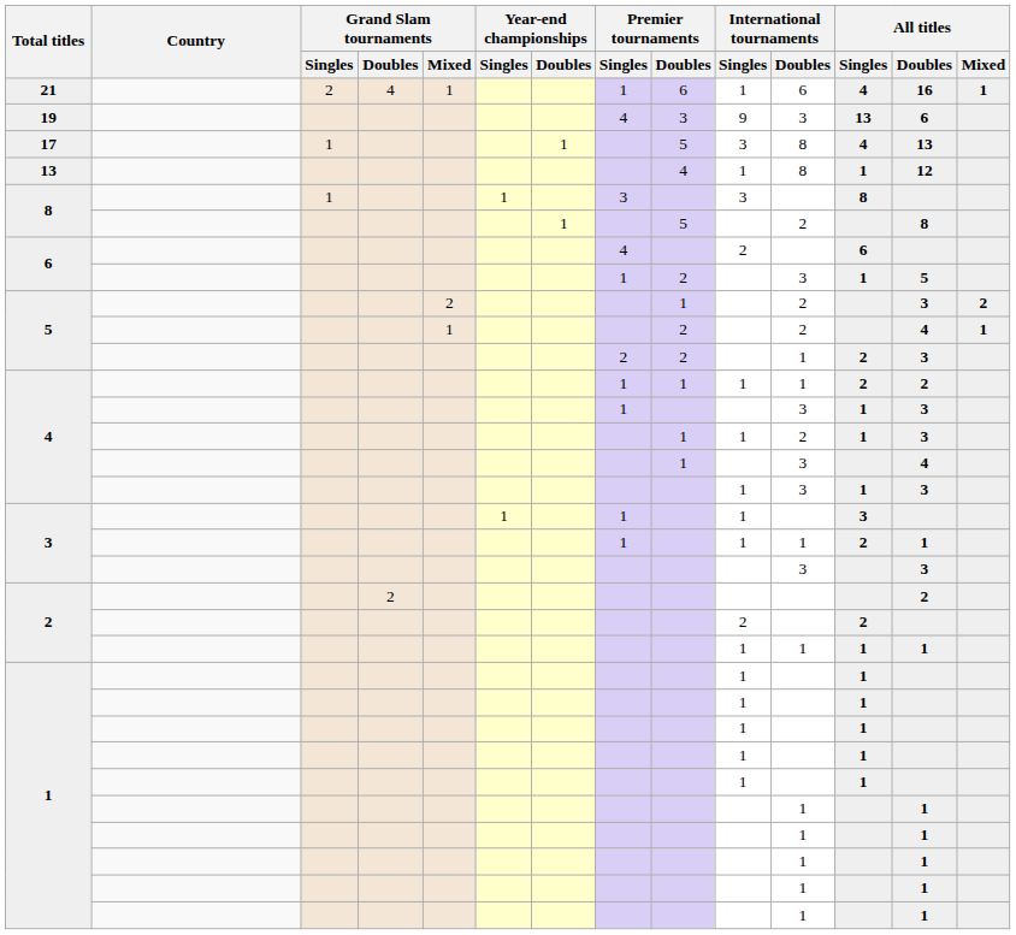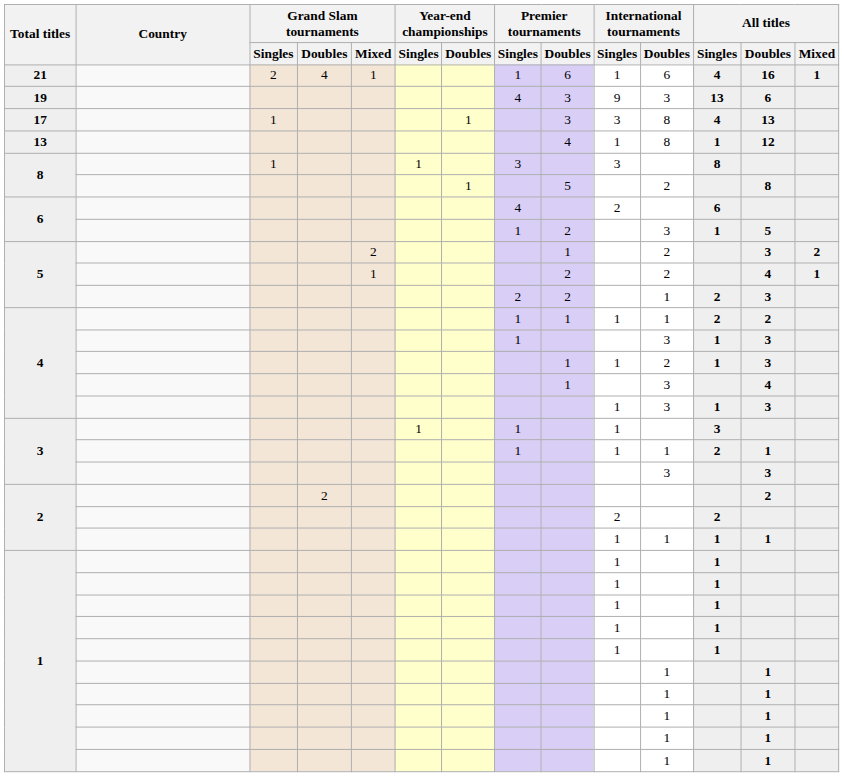 <table class="wikitable" style="font-size:90%;">
 <tr>
 <th style="width:70px;" rowspan="2">Total titles</th>
 <th style="width:180px;" rowspan="2">Country</th>
 <th style="width:150px;" colspan="3">Grand Slam<br>tournaments</th>
 <th style="width:100px;" colspan="2">Year-end<br>championships</th>
 <th style="width:100px;" colspan="2">Premier<br>tournaments</th>
 <th style="width:100px;" colspan="2">International<br>tournaments</th>
 <th style="width:150px;" colspan="3">All titles</th>
 </tr>
 <tr align=center>
 <th>Singles</th>
 <th>Doubles</th>
 <th>Mixed</th>
 <th>Singles</th>
 <th>Doubles</th>
 <th>Singles</th>
 <th>Doubles</th>
 <th>Singles</th>
 <th>Doubles</th>
 <th>Singles</th>
 <th>Doubles</th>
 <th>Mixed</th>
 </tr>
 <tr align=center>
 <td style="background:#efefef;"><strong>21</strong></td>
 <td align=left><br></td>
 <td style="background:#F3E6D7">2</td>
 <td style="background:#F3E6D7"> 4</td>
 <td style="background:#F3E6D7"> 1</td>
 <td style="background:#ffffcc"></td>
 <td style="background:#ffffcc"></td>
 <td style="background:#D8CEF6">1</td>
 <td style="background:#D8CEF6"> 6</td>
 <td style="background:#ffffff">1</td>
 <td style="background:#ffffff">6</td>
 <td style="background:#efefef;"><strong>4</strong></td>
 <td style="background:#efefef;"><strong>16</strong></td>
 <td style="background:#efefef;"> <strong>1</strong></td>
 </tr>
 <tr align=center>
 <td style="background:#efefef;"><strong>19</strong></td>
 <td align=left><br></td>
 <td style="background:#F3E6D7"></td>
 <td style="background:#F3E6D7"></td>
 <td style="background:#F3E6D7"></td>
 <td style="background:#ffffcc"></td>
 <td style="background:#ffffcc"></td>
 <td style="background:#D8CEF6">4</td>
 <td style="background:#D8CEF6"> 3</td>
 <td style="background:#ffffff">9</td>
 <td style="background:#ffffff"> 3</td>
 <td style="background:#efefef;"><strong>13</strong></td>
 <td style="background:#efefef;"><strong>6</strong></td>
 <td style="background:#efefef;"></td>
 </tr>
 <tr align=center>
 <td style="background:#efefef;"><strong>17</strong></td>
 <td align=left><br></td>
 <td style="background:#F3E6D7"> 1</td>
 <td style="background:#F3E6D7"></td>
 <td style="background:#F3E6D7"></td>
 <td style="background:#ffffcc"></td>
 <td style="background:#ffffcc"> 1</td>
 <td style="background:#D8CEF6"></td>
-<td style="background:#D8CEF6">5</td>
+<td style="background:#D8CEF6">3</td>
 <td style="background:#ffffff">3</td>
 <td style="background:#ffffff">8</td>
 <td style="background:#efefef;"><strong>4</strong></td>
 <td style="background:#efefef;"><strong>13</strong></td>
 <td style="background:#efefef;"></td>
 </tr>
 <tr align=center>
 <td style="background:#efefef;"><strong>13</strong></td>
 <td align=left><br></td>
 <td style="background:#F3E6D7"></td>
 <td style="background:#F3E6D7"></td>
 <td style="background:#F3E6D7"></td>
 <td style="background:#ffffcc"></td>
 <td style="background:#ffffcc"></td>
 <td style="background:#D8CEF6"></td>
 <td style="background:#D8CEF6">  4</td>
 <td style="background:#ffffff">1</td>
 <td style="background:#ffffff">8</td>
 <td style="background:#efefef;"><strong>1</strong></td>
 <td style="background:#efefef;"><strong>12</strong></td>
 <td style="background:#efefef;"></td>
 </tr>
 <tr align=center>
 <td style="background:#efefef;" rowspan="2"><strong>8</strong></td>
 <td align=left><br></td>
 <td style="background:#F3E6D7"> 1</td>
 <td style="background:#F3E6D7"></td>
 <td style="background:#F3E6D7"></td>
 <td style="background:#ffffcc"> 1</td>
 <td style="background:#ffffcc"></td>
 <td style="background:#D8CEF6">3</td>
 <td style="background:#D8CEF6"></td>
 <td style="background:#ffffff">3</td>
 <td style="background:#ffffff"></td>
 <td style="background:#efefef;"> <strong>8</strong></td>
 <td style="background:#efefef;"></td>
 <td style="background:#efefef;"></td>
 </tr>
 <tr align=center>
 <td align=left><br></td>
 <td style="background:#F3E6D7"></td>
 <td style="background:#F3E6D7"></td>
 <td style="background:#F3E6D7"></td>
 <td style="background:#ffffcc"></td>
 <td style="background:#ffffcc"> 1</td>
 <td style="background:#D8CEF6"></td>
 <td style="background:#D8CEF6">5</td>
 <td style="background:#ffffff"></td>
 <td style="background:#ffffff">2</td>
 <td style="background:#efefef;"></td>
 <td style="background:#efefef;"><strong>8</strong></td>
 <td style="background:#efefef;"></td>
 </tr>
 <tr align=center>
 <td style="background:#efefef;" rowspan="2"><strong>6</strong></td>
 <td align=left><br></td>
 <td style="background:#F3E6D7"></td>
 <td style="background:#F3E6D7"></td>
 <td style="background:#F3E6D7"></td>
 <td style="background:#ffffcc"></td>
 <td style="background:#ffffcc"></td>
 <td style="background:#D8CEF6">4</td>
 <td style="background:#D8CEF6"></td>
 <td style="background:#ffffff">2</td>
 <td style="background:#ffffff"></td>
 <td style="background:#efefef;"><strong>6</strong></td>
 <td style="background:#efefef;"></td>
 <td style="background:#efefef;"></td>
 </tr>
 <tr align=center>
 <td align=left><br></td>
 <td style="background:#F3E6D7"></td>
 <td style="background:#F3E6D7"></td>
 <td style="background:#F3E6D7"></td>
 <td style="background:#ffffcc"></td>
 <td style="background:#ffffcc"></td>
 <td style="background:#D8CEF6"> 1</td>
 <td style="background:#D8CEF6">2</td>
 <td style="background:#ffffff"></td>
 <td style="background:#ffffff">3</td>
 <td style="background:#efefef;"><strong>1</strong></td>
 <td style="background:#efefef;"><strong>5</strong></td>
 <td style="background:#efefef;"></td>
 </tr>
 <tr align=center>
 <td style="background:#efefef;" rowspan="3"><strong>5</strong></td>
 <td align=left><br></td>
 <td style="background:#F3E6D7"></td>
 <td style="background:#F3E6D7"></td>
 <td style="background:#F3E6D7"> 2</td>
 <td style="background:#ffffcc"></td>
 <td style="background:#ffffcc"></td>
 <td style="background:#D8CEF6"></td>
 <td style="background:#D8CEF6"> 1</td>
 <td style="background:#ffffff"></td>
 <td style="background:#ffffff">2</td>
 <td style="background:#efefef;"></td>
 <td style="background:#efefef;"><strong>3</strong></td>
 <td style="background:#efefef;"><strong>2</strong></td>
 </tr>
 <tr align=center>
 <td align=left><br></td>
 <td style="background:#F3E6D7"></td>
 <td style="background:#F3E6D7"></td>
 <td style="background:#F3E6D7"> 1</td>
 <td style="background:#ffffcc"></td>
 <td style="background:#ffffcc"></td>
 <td style="background:#D8CEF6"></td>
 <td style="background:#D8CEF6">  2</td>
 <td style="background:#ffffff"></td>
 <td style="background:#ffffff">2</td>
 <td style="background:#efefef;"></td>
 <td style="background:#efefef;"><strong>4</strong></td>
 <td style="background:#efefef;"> <strong>1</strong></td>
 </tr>
 <tr align=center>
 <td align=left><br></td>
 <td style="background:#F3E6D7"></td>
 <td style="background:#F3E6D7"></td>
 <td style="background:#F3E6D7"></td>
 <td style="background:#ffffcc"></td>
 <td style="background:#ffffcc"></td>
 <td style="background:#D8CEF6">2</td>
 <td style="background:#D8CEF6"> 2</td>
 <td style="background:#ffffff"></td>
 <td style="background:#ffffff">1</td>
 <td style="background:#efefef;"><strong>2</strong></td>
 <td style="background:#efefef;"><strong>3</strong></td>
 <td style="background:#efefef;"></td>
 </tr>
 <tr align=center>
 <td style="background:#efefef;" rowspan="5"><strong>4</strong></td>
 <td align=left><br></td>
 <td style="background:#F3E6D7"></td>
 <td style="background:#F3E6D7"></td>
 <td style="background:#F3E6D7"></td>
 <td style="background:#ffffcc"></td>
 <td style="background:#ffffcc"></td>
 <td style="background:#D8CEF6">1</td>
 <td style="background:#D8CEF6"> 1</td>
 <td style="background:#ffffff">1</td>
 <td style="background:#ffffff">1</td>
 <td style="background:#efefef;"><strong>2</strong></td>
 <td style="background:#efefef;"><strong>2</strong></td>
 <td style="background:#efefef;"></td>
 </tr>
 <tr align=center>
 <td align=left><br></td>
 <td style="background:#F3E6D7"></td>
 <td style="background:#F3E6D7"></td>
 <td style="background:#F3E6D7"></td>
 <td style="background:#ffffcc"></td>
 <td style="background:#ffffcc"></td>
 <td style="background:#D8CEF6">1 </td>
 <td style="background:#D8CEF6"></td>
 <td style="background:#ffffff"></td>
 <td style="background:#ffffff">3</td>
 <td style="background:#efefef;"><strong>1</strong></td>
 <td style="background:#efefef;"><strong>3</strong></td>
 <td style="background:#efefef;"></td>
 </tr>
 <tr align=center>
 <td align=left><br></td>
 <td style="background:#F3E6D7"></td>
 <td style="background:#F3E6D7"></td>
 <td style="background:#F3E6D7"></td>
 <td style="background:#ffffcc"></td>
 <td style="background:#ffffcc"></td>
 <td style="background:#D8CEF6"></td>
 <td style="background:#D8CEF6"> 1</td>
 <td style="background:#ffffff">1</td>
 <td style="background:#ffffff">2</td>
 <td style="background:#efefef;"><strong>1</strong></td>
 <td style="background:#efefef;"><strong>3</strong></td>
 <td style="background:#efefef;"></td>
 </tr>
 <tr align=center>
 <td align=left><br></td>
 <td style="background:#F3E6D7"></td>
 <td style="background:#F3E6D7"></td>
 <td style="background:#F3E6D7"></td>
 <td style="background:#ffffcc"></td>
 <td style="background:#ffffcc"></td>
 <td style="background:#D8CEF6"></td>
 <td style="background:#D8CEF6"> 1</td>
 <td style="background:#ffffff"></td>
 <td style="background:#ffffff">3</td>
 <td style="background:#efefef;"></td>
 <td style="background:#efefef;"><strong>4</strong></td>
 <td style="background:#efefef;"></td>
 </tr>
 <tr align=center>
 <td align=left><br></td>
 <td style="background:#F3E6D7"></td>
 <td style="background:#F3E6D7"></td>
 <td style="background:#F3E6D7"></td>
 <td style="background:#ffffcc"></td>
 <td style="background:#ffffcc"></td>
 <td style="background:#D8CEF6"></td>
 <td style="background:#D8CEF6"></td>
 <td style="background:#ffffff">1</td>
 <td style="background:#ffffff">3</td>
 <td style="background:#efefef;"><strong>1</strong></td>
 <td style="background:#efefef;"><strong>3</strong></td>
 <td style="background:#efefef;"></td>
 </tr>
 <tr align=center>
 <td style="background:#efefef;" rowspan="3"><strong>3</strong></td>
 <td align=left><br></td>
 <td style="background:#F3E6D7"></td>
 <td style="background:#F3E6D7"></td>
 <td style="background:#F3E6D7"></td>
 <td style="background:#ffffcc">1</td>
 <td style="background:#ffffcc"></td>
 <td style="background:#D8CEF6">1</td>
 <td style="background:#D8CEF6"></td>
 <td style="background:#ffffff">1</td>
 <td style="background:#ffffff"></td>
 <td style="background:#efefef;"><strong>3</strong></td>
 <td style="background:#efefef;"></td>
 <td style="background:#efefef;"></td>
 </tr>
 <tr align=center>
 <td align=left><br></td>
 <td style="background:#F3E6D7"></td>
 <td style="background:#F3E6D7"></td>
 <td style="background:#F3E6D7"></td>
 <td style="background:#ffffcc"></td>
 <td style="background:#ffffcc"></td>
 <td style="background:#D8CEF6">1</td>
 <td style="background:#D8CEF6"></td>
 <td style="background:#ffffff">1</td>
 <td style="background:#ffffff">1</td>
 <td style="background:#efefef;"><strong>2</strong></td>
 <td style="background:#efefef;"><strong>1</strong></td>
 <td style="background:#efefef;"></td>
 </tr>
 <tr align=center>
 <td align=left><br></td>
 <td style="background:#F3E6D7"></td>
 <td style="background:#F3E6D7"></td>
 <td style="background:#F3E6D7"></td>
 <td style="background:#ffffcc"></td>
 <td style="background:#ffffcc"></td>
 <td style="background:#D8CEF6"></td>
 <td style="background:#D8CEF6"></td>
 <td style="background:#ffffff"></td>
 <td style="background:#ffffff">3</td>
 <td style="background:#efefef;"></td>
 <td style="background:#efefef;"><strong>3</strong></td>
 <td style="background:#efefef;"></td>
 </tr>
 <tr align=center>
 <td style="background:#efefef;" rowspan="3"><strong>2</strong></td>
 <td align=left><br></td>
 <td style="background:#F3E6D7"></td>
 <td style="background:#F3E6D7"> 2</td>
 <td style="background:#F3E6D7"></td>
 <td style="background:#ffffcc"></td>
 <td style="background:#ffffcc"></td>
 <td style="background:#D8CEF6"></td>
 <td style="background:#D8CEF6"></td>
 <td style="background:#ffffff"></td>
 <td style="background:#ffffff"></td>
 <td style="background:#efefef;"></td>
 <td style="background:#efefef;"><strong>2</strong></td>
 <td style="background:#efefef;"></td>
 </tr>
 <tr align=center>
 <td align=left><br></td>
 <td style="background:#F3E6D7"></td>
 <td style="background:#F3E6D7"></td>
 <td style="background:#F3E6D7"></td>
 <td style="background:#ffffcc"></td>
 <td style="background:#ffffcc"></td>
 <td style="background:#D8CEF6"></td>
 <td style="background:#D8CEF6"></td>
 <td style="background:#ffffff">2</td>
 <td style="background:#ffffff"></td>
 <td style="background:#efefef;"><strong>2</strong></td>
 <td style="background:#efefef;"></td>
 <td style="background:#efefef;"></td>
 </tr>
 <tr align=center>
 <td align=left><br></td>
 <td style="background:#F3E6D7"></td>
 <td style="background:#F3E6D7"></td>
 <td style="background:#F3E6D7"></td>
 <td style="background:#ffffcc"></td>
 <td style="background:#ffffcc"></td>
 <td style="background:#D8CEF6"></td>
 <td style="background:#D8CEF6"></td>
 <td style="background:#ffffff">1</td>
 <td style="background:#ffffff">1</td>
 <td style="background:#efefef;"><strong>1</strong></td>
 <td style="background:#efefef;"><strong>1</strong></td>
 <td style="background:#efefef;"></td>
 </tr>
 <tr align=center>
 <td style="background:#efefef;" rowspan="12"><strong>1</strong></td>
 <td align=left><br></td>
 <td style="background:#F3E6D7"></td>
 <td style="background:#F3E6D7"></td>
 <td style="background:#F3E6D7"></td>
 <td style="background:#ffffcc"></td>
 <td style="background:#ffffcc"></td>
 <td style="background:#D8CEF6"></td>
 <td style="background:#D8CEF6"></td>
 <td style="background:#ffffff">1</td>
 <td style="background:#ffffff"></td>
 <td style="background:#efefef;"><strong>1</strong></td>
 <td style="background:#efefef;"></td>
 <td style="background:#efefef;"></td>
 </tr>
 <tr align=center>
 <td align=left><br></td>
 <td style="background:#F3E6D7"></td>
 <td style="background:#F3E6D7"></td>
 <td style="background:#F3E6D7"></td>
 <td style="background:#ffffcc"></td>
 <td style="background:#ffffcc"></td>
 <td style="background:#D8CEF6"></td>
 <td style="background:#D8CEF6"></td>
 <td style="background:#ffffff">1</td>
 <td style="background:#ffffff"></td>
 <td style="background:#efefef;"><strong>1</strong></td>
 <td style="background:#efefef;"></td>
 <td style="background:#efefef;"></td>
 </tr>
 <tr align=center>
 <td align=left><br></td>
 <td style="background:#F3E6D7"></td>
 <td style="background:#F3E6D7"></td>
 <td style="background:#F3E6D7"></td>
 <td style="background:#ffffcc"></td>
 <td style="background:#ffffcc"></td>
 <td style="background:#D8CEF6"></td>
 <td style="background:#D8CEF6"></td>
 <td style="background:#ffffff">1</td>
 <td style="background:#ffffff"></td>
 <td style="background:#efefef;"><strong>1</strong></td>
 <td style="background:#efefef;"></td>
 <td style="background:#efefef;"></td>
 </tr>
 <tr align=center>
 <td align=left><br></td>
 <td style="background:#F3E6D7"></td>
 <td style="background:#F3E6D7"></td>
 <td style="background:#F3E6D7"></td>
 <td style="background:#ffffcc"></td>
 <td style="background:#ffffcc"></td>
 <td style="background:#D8CEF6"></td>
 <td style="background:#D8CEF6"></td>
 <td style="background:#ffffff">1</td>
 <td style="background:#ffffff"></td>
 <td style="background:#efefef;"><strong>1</strong></td>
 <td style="background:#efefef;"></td>
 <td style="background:#efefef;"></td>
 </tr>
 <tr align=center>
 <td align=left><br></td>
 <td style="background:#F3E6D7"></td>
 <td style="background:#F3E6D7"></td>
 <td style="background:#F3E6D7"></td>
 <td style="background:#ffffcc"></td>
 <td style="background:#ffffcc"></td>
 <td style="background:#D8CEF6"></td>
 <td style="background:#D8CEF6"></td>
 <td style="background:#ffffff">1</td>
 <td style="background:#ffffff"></td>
 <td style="background:#efefef;"><strong>1</strong></td>
 <td style="background:#efefef;"></td>
 <td style="background:#efefef;"></td>
 </tr>
 <tr align=center>
 <td align=left><br></td>
 <td style="background:#F3E6D7"></td>
 <td style="background:#F3E6D7"></td>
 <td style="background:#F3E6D7"></td>
 <td style="background:#ffffcc"></td>
 <td style="background:#ffffcc"></td>
 <td style="background:#D8CEF6"></td>
 <td style="background:#D8CEF6"></td>
 <td style="background:#ffffff"></td>
 <td style="background:#ffffff">1</td>
 <td style="background:#efefef;"></td>
 <td style="background:#efefef;"><strong>1</strong></td>
 <td style="background:#efefef;"></td>
 </tr>
 <tr align=center>
 <td align=left><br></td>
 <td style="background:#F3E6D7"></td>
 <td style="background:#F3E6D7"></td>
 <td style="background:#F3E6D7"></td>
 <td style="background:#ffffcc"></td>
 <td style="background:#ffffcc"></td>
 <td style="background:#D8CEF6"></td>
 <td style="background:#D8CEF6"></td>
 <td style="background:#ffffff"></td>
 <td style="background:#ffffff">1</td>
 <td style="background:#efefef;"></td>
 <td style="background:#efefef;"><strong>1</strong></td>
 <td style="background:#efefef;"></td>
 </tr>
 <tr align=center>
 <td align=left><br></td>
 <td style="background:#F3E6D7"></td>
 <td style="background:#F3E6D7"></td>
 <td style="background:#F3E6D7"></td>
 <td style="background:#ffffcc"></td>
 <td style="background:#ffffcc"></td>
 <td style="background:#D8CEF6"></td>
 <td style="background:#D8CEF6"></td>
 <td style="background:#ffffff"></td>
 <td style="background:#ffffff">1</td>
 <td style="background:#efefef;"></td>
 <td style="background:#efefef;"><strong>1</strong></td>
 <td style="background:#efefef;"></td>
 </tr>
 <tr align=center>
 <td align=left><br></td>
 <td style="background:#F3E6D7"></td>
 <td style="background:#F3E6D7"></td>
 <td style="background:#F3E6D7"></td>
 <td style="background:#ffffcc"></td>
 <td style="background:#ffffcc"></td>
 <td style="background:#D8CEF6"></td>
 <td style="background:#D8CEF6"></td>
 <td style="background:#ffffff"></td>
 <td style="background:#ffffff">1</td>
 <td style="background:#efefef;"></td>
 <td style="background:#efefef;"><strong>1</strong></td>
 <td style="background:#efefef;"></td>
 </tr>
 <tr align=center>
 <td align=left><br></td>
 <td style="background:#F3E6D7"></td>
 <td style="background:#F3E6D7"></td>
 <td style="background:#F3E6D7"></td>
 <td style="background:#ffffcc"></td>
 <td style="background:#ffffcc"></td>
 <td style="background:#D8CEF6"></td>
 <td style="background:#D8CEF6"></td>
 <td style="background:#ffffff"></td>
 <td style="background:#ffffff">1</td>
 <td style="background:#efefef;"></td>
 <td style="background:#efefef;"><strong>1</strong></td>
 <td style="background:#efefef;"></td>
 </tr>
 </table>
